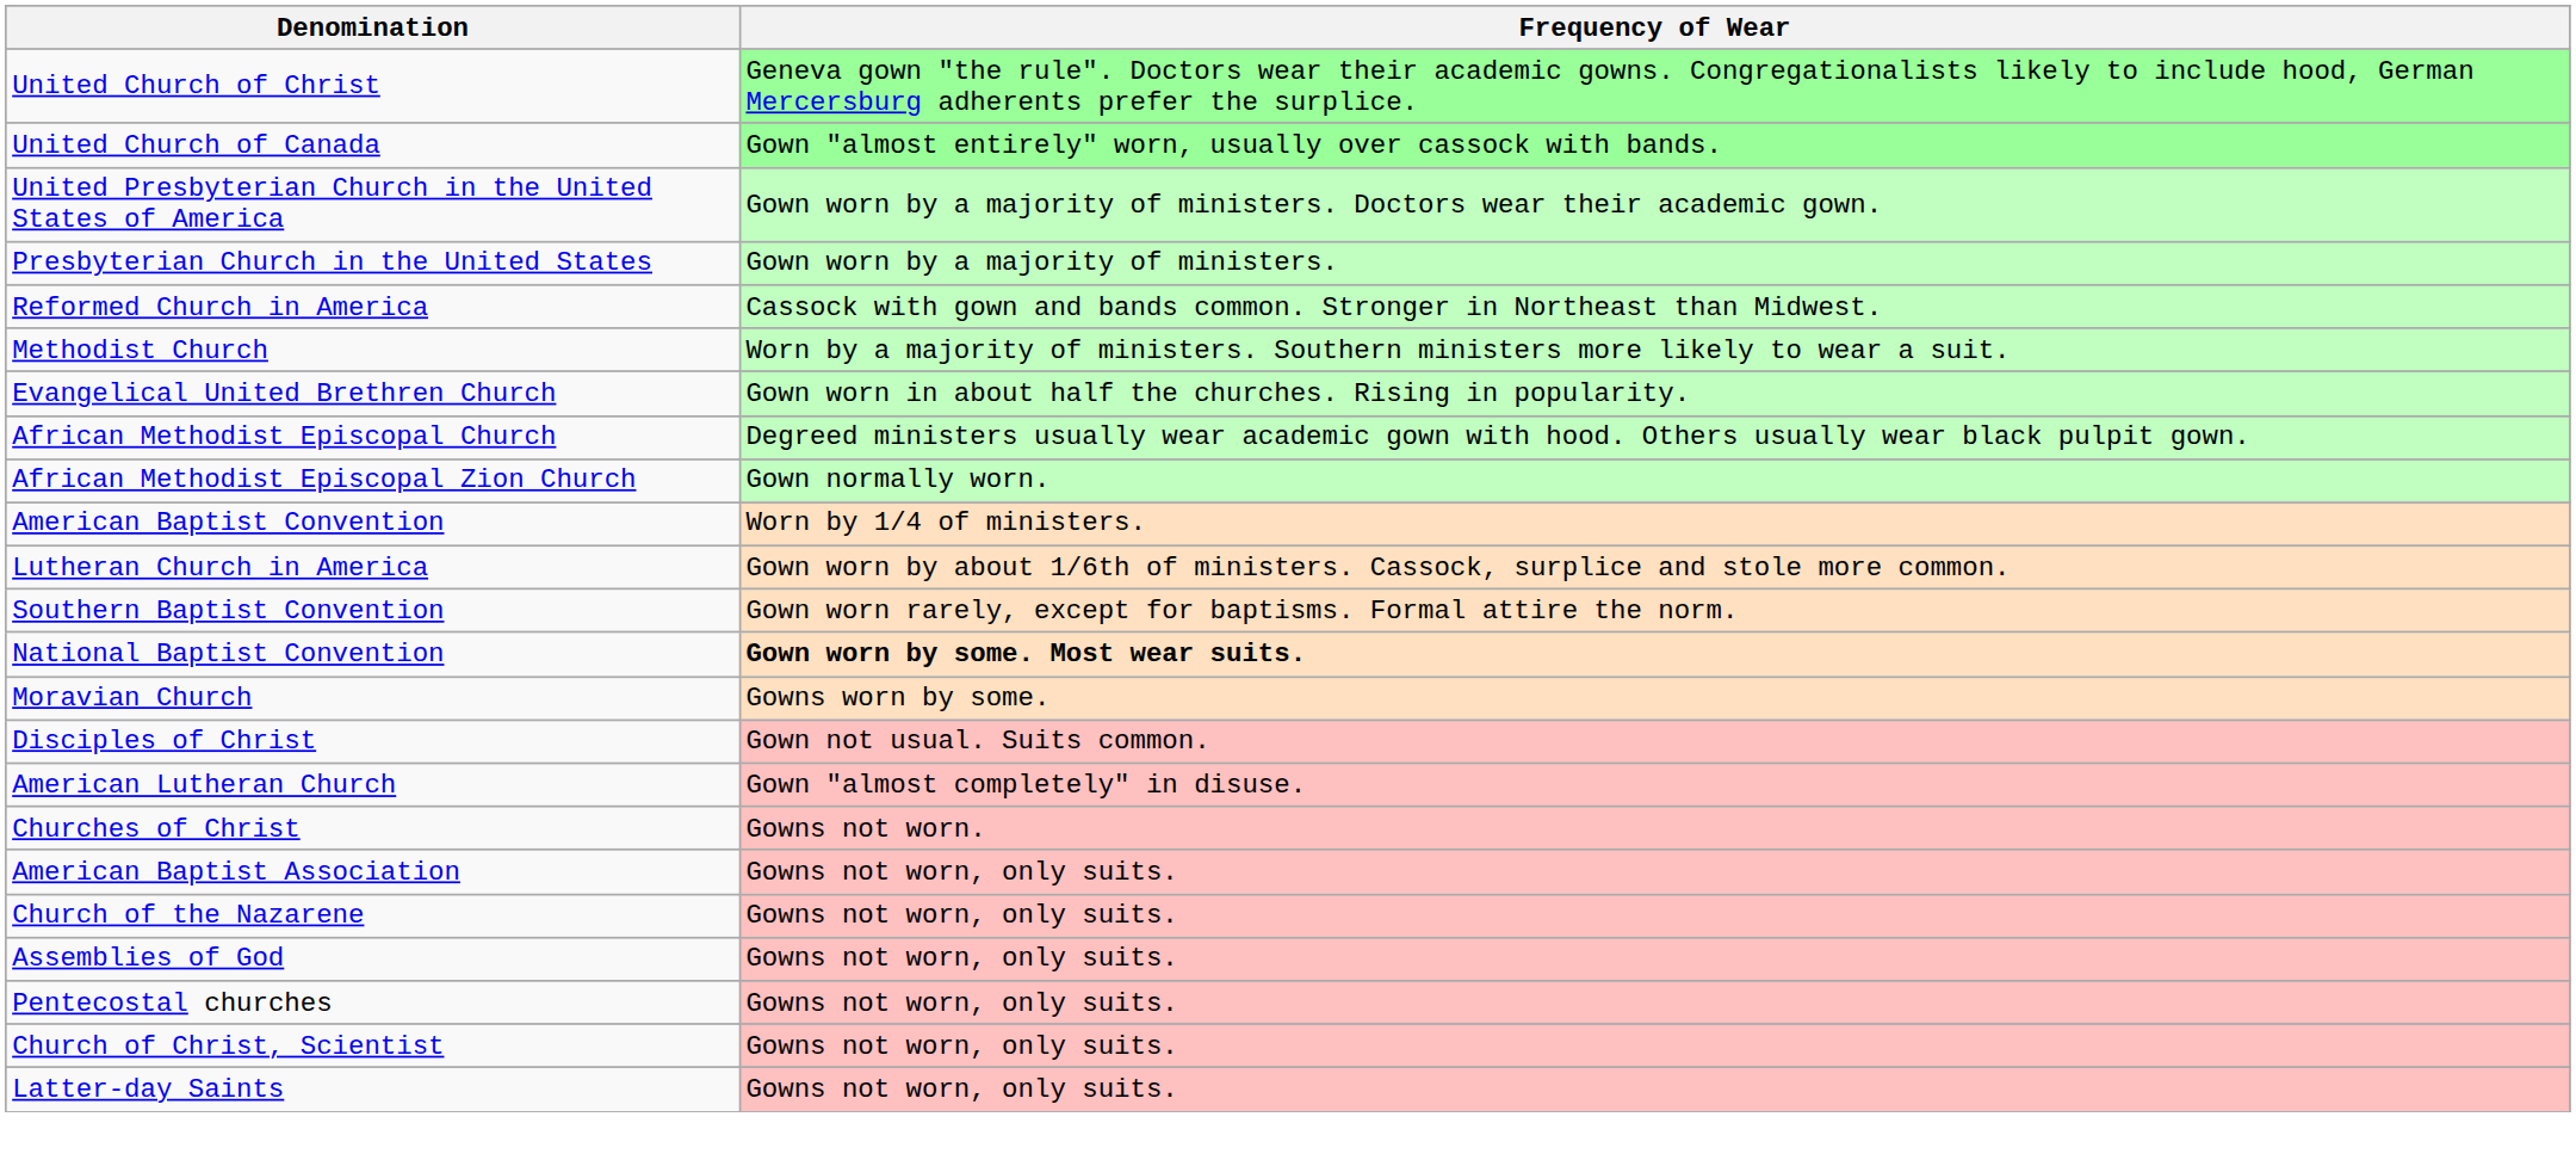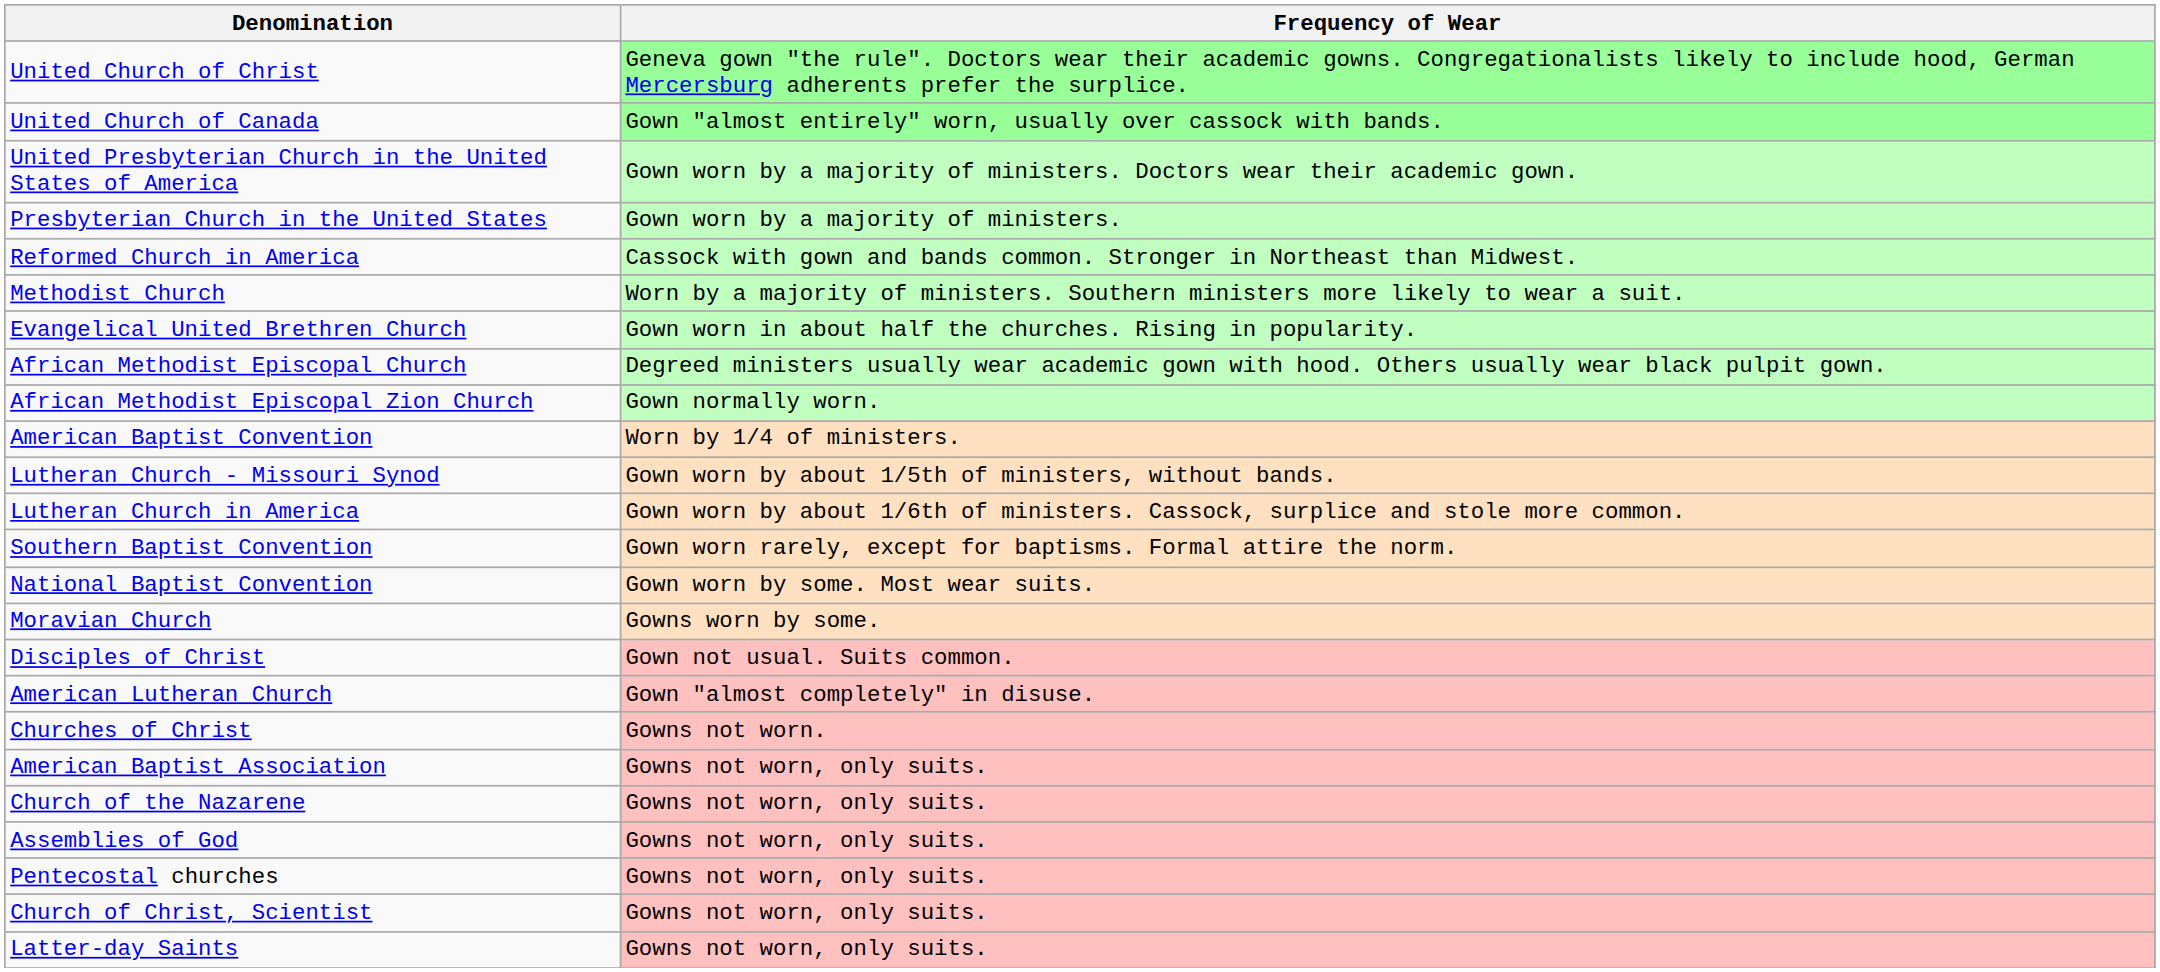 <table class="wikitable">
 <tr>
 <th>Denomination</th>
 <th>Frequency of Wear</th>
 </tr>
 <tr>
 <td><a href='#'>United Church of Christ</a></td>
 <td style="background-color: #99FF99 ;">Geneva gown "the rule". Doctors wear their academic gowns. Congregationalists likely to include hood, German <a href='#'>Mercersburg</a> adherents prefer the surplice.</td>
 </tr>
 <tr>
 <td><a href='#'>United Church of Canada</a></td>
 <td style="background-color: #99FF99;">Gown "almost entirely" worn, usually over cassock with bands.</td>
 </tr>
 <tr>
 <td><a href='#'>United Presbyterian Church in the United States of America</a></td>
 <td style="background-color: #C0FFC0;">Gown worn by a majority of ministers. Doctors wear their academic gown.</td>
 </tr>
 <tr>
 <td><a href='#'>Presbyterian Church in the United States</a></td>
 <td style="background-color: #C0FFC0;">Gown worn by a majority of ministers.</td>
 </tr>
 <tr>
 <td><a href='#'>Reformed Church in America</a></td>
 <td style="background-color: #C0FFC0;">Cassock with gown and bands common. Stronger in Northeast than Midwest.</td>
 </tr>
 <tr>
 <td><a href='#'>Methodist Church</a></td>
 <td style="background-color: #C0FFC0;">Worn by a majority of ministers. Southern ministers more likely to wear a suit.</td>
 </tr>
 <tr>
 <td><a href='#'>Evangelical United Brethren Church</a></td>
 <td style="background-color: #C0FFC0;">Gown worn in about half the churches. Rising in popularity.</td>
 </tr>
 <tr>
 <td><a href='#'>African Methodist Episcopal Church</a></td>
 <td style="background-color: #C0FFC0;">Degreed ministers usually wear academic gown with hood. Others usually wear black pulpit gown.</td>
 </tr>
 <tr>
 <td><a href='#'>African Methodist Episcopal Zion Church</a></td>
 <td style="background-color: #C0FFC0;">Gown normally worn.</td>
 </tr>
 <tr>
 <td><a href='#'>American Baptist Convention</a></td>
 <td style="background-color: #FFE0C0;">Worn by 1/4 of ministers.</td>
 </tr>
 <tr>
+<td><a href='#'>Lutheran Church - Missouri Synod</a></td>
+<td style="background-color: #FFE0C0;">Gown worn by about 1/5th of ministers, without bands.</td>
+</tr>
+<tr>
 <td><a href='#'>Lutheran Church in America</a></td>
 <td style="background-color: #FFE0C0;">Gown worn by about 1/6th of ministers. Cassock, surplice and stole more common.</td>
 </tr>
 <tr>
 <td><a href='#'>Southern Baptist Convention</a></td>
 <td style="background-color: #FFE0C0;">Gown worn rarely, except for baptisms. Formal attire the norm.</td>
 </tr>
 <tr>
 <td><a href='#'>National Baptist Convention</a></td>
-<td style="background-color: #FFE0C0;"><strong>Gown worn by some. Most wear suits.</strong></td>
+<td style="background-color: #FFE0C0;">Gown worn by some. Most wear suits.</td>
 </tr>
 <tr>
 <td><a href='#'>Moravian Church</a></td>
 <td style="background-color: #FFE0C0;">Gowns worn by some.</td>
 </tr>
 <tr>
 <td><a href='#'>Disciples of Christ</a></td>
 <td style="background-color: #FFC0C0;">Gown not usual. Suits common.</td>
 </tr>
 <tr>
 <td><a href='#'>American Lutheran Church</a></td>
 <td style="background-color: #FFC0C0">Gown "almost completely" in disuse.</td>
 </tr>
 <tr>
 <td><a href='#'>Churches of Christ</a></td>
 <td style="background-color: #FFC0C0;">Gowns not worn.</td>
 </tr>
 <tr>
 <td><a href='#'>American Baptist Association</a></td>
 <td style="background-color: #FFC0C0">Gowns not worn, only suits.</td>
 </tr>
 <tr>
 <td><a href='#'>Church of the Nazarene</a></td>
 <td style="background-color: #FFC0C0">Gowns not worn, only suits.</td>
 </tr>
 <tr>
 <td><a href='#'>Assemblies of God</a></td>
 <td style="background-color: #FFC0C0">Gowns not worn, only suits.</td>
 </tr>
 <tr>
 <td><a href='#'>Pentecostal</a> churches</td>
 <td style="background-color: #FFC0C0">Gowns not worn, only suits.</td>
 </tr>
 <tr>
 <td><a href='#'>Church of Christ, Scientist</a></td>
 <td style="background-color: #FFC0C0">Gowns not worn, only suits.</td>
 </tr>
 <tr>
 <td><a href='#'>Latter-day Saints</a></td>
 <td style="background-color: #FFC0C0">Gowns not worn, only suits.</td>
 </tr>
 </table>
